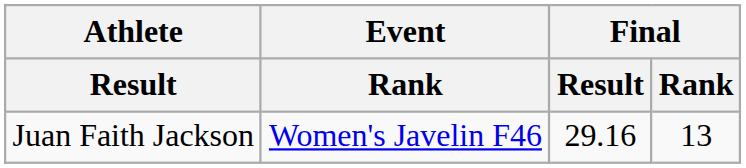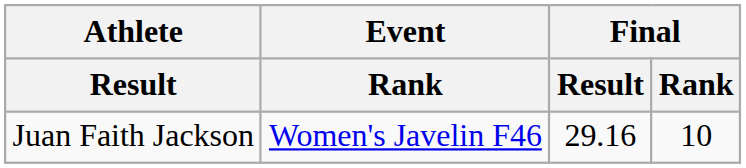 <table class=wikitable style="font-size:90%">
 <tr>
 <th rowspan="1">Athlete</th>
 <th rowspan="1">Event</th>
 <th colspan="2">Final</th>
 </tr>
 <tr>
 <th>Result</th>
 <th>Rank</th>
 <th>Result</th>
 <th>Rank</th>
 </tr>
 <tr align=center>
 <td align=left>Juan Faith Jackson</td>
 <td align=left><a href='#'>Women's Javelin F46</a></td>
 <td>29.16</td>
-<td>13</td>
+<td>10</td>
 </tr>
 </table>
